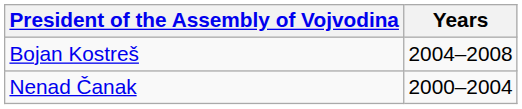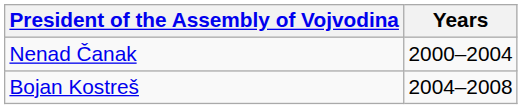 <table class=wikitable>
 <tr>
 <th><a href='#'>President of the Assembly of Vojvodina</a></th>
 <th>Years</th>
 </tr>
 <tr>
+<td><a href='#'>Nenad Čanak</a></td>
+<td>2000–2004</td>
+</tr>
+<tr>
 <td><a href='#'>Bojan Kostreš</a></td>
 <td>2004–2008</td>
 </tr>
-<tr>
-<td><a href='#'>Nenad Čanak</a></td>
-<td>2000–2004</td>
-</tr>
 </table>
